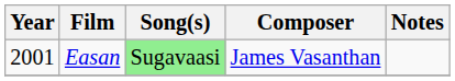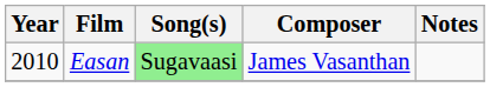 <table class="wikitable">
 <tr>
 <th>Year</th>
 <th>Film</th>
 <th>Song(s)</th>
 <th>Composer</th>
 <th>Notes</th>
 </tr>
 <tr>
-<td>2001</td>
+<td>2010</td>
 <td><em><a href='#'>Easan</a></em></td>
 <td style="background: lightgreen;">Sugavaasi</td>
 <td><a href='#'>James Vasanthan</a></td>
 <td></td>
 </tr>
 <tr>
 </tr>
 </table>
